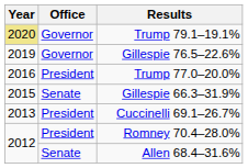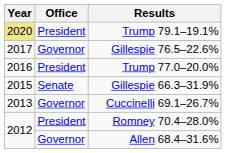 <table class=wikitable>
 <tr>
 <th width="30">Year</th>
 <th width="60">Office</th>
 <th width="180">Results</th>
 </tr>
 <tr>
 <td style="background: khaki;">2020</td>
-<td><a href='#'>Governor</a></td>
+<td><a href='#'>President</a></td>
 <td align="right" ><a href='#'>Trump</a> 79.1–19.1%</td>
 </tr>
 <tr>
-<td>2019</td>
+<td>2017</td>
 <td><a href='#'>Governor</a></td>
 <td align="right" ><a href='#'>Gillespie</a> 76.5–22.6%</td>
 </tr>
 <tr>
 <td>2016</td>
 <td><a href='#'>President</a></td>
 <td align="right" ><a href='#'>Trump</a> 77.0–20.0%</td>
 </tr>
 <tr>
 <td>2015</td>
 <td><a href='#'>Senate</a></td>
 <td align="right" ><a href='#'>Gillespie</a> 66.3–31.9%</td>
 </tr>
 <tr>
 <td>2013</td>
-<td><a href='#'>President</a></td>
+<td><a href='#'>Governor</a></td>
 <td align="right" ><a href='#'>Cuccinelli</a> 69.1–26.7%</td>
 </tr>
 <tr>
 <td rowspan="2">2012</td>
 <td><a href='#'>President</a></td>
 <td align="right" ><a href='#'>Romney</a> 70.4–28.0%</td>
 </tr>
 <tr>
-<td><a href='#'>Senate</a></td>
+<td><a href='#'>Governor</a></td>
 <td align="right" ><a href='#'>Allen</a> 68.4–31.6%</td>
 </tr>
 </table>
